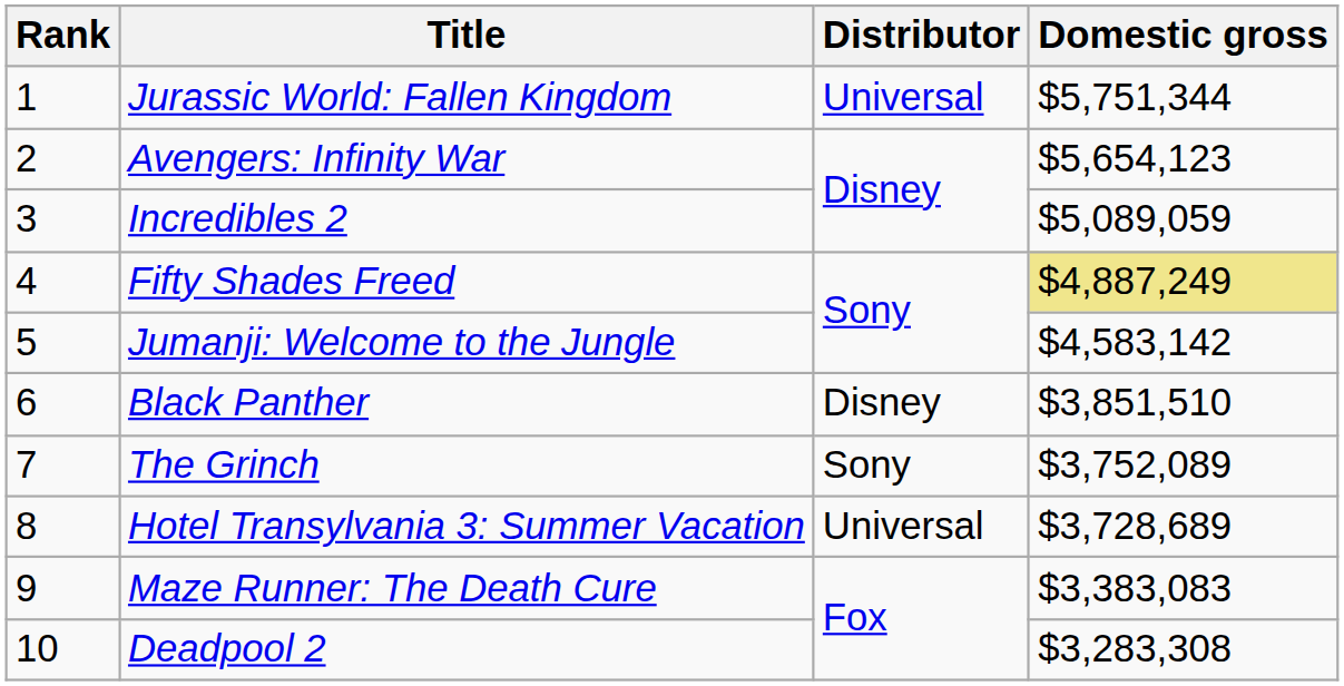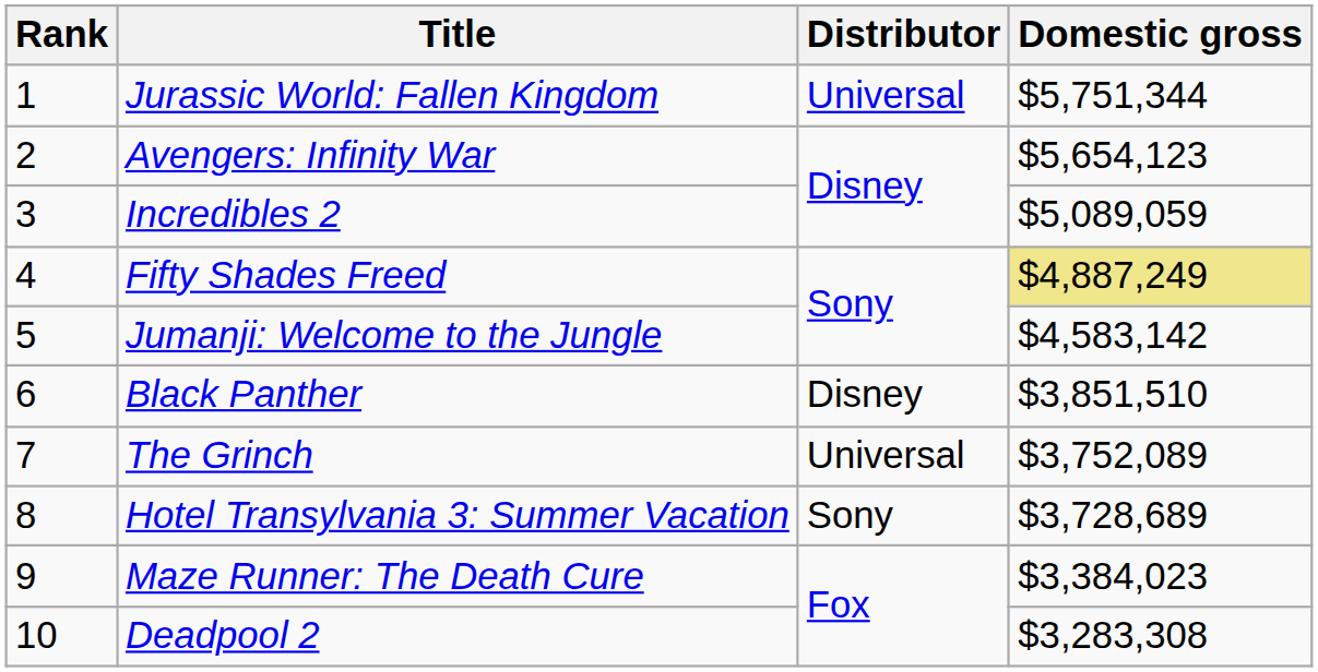 <table class="wikitable sortable" style="margin:auto; margin:auto;">
 <tr>
 <th>Rank</th>
 <th>Title</th>
 <th>Distributor</th>
 <th>Domestic gross</th>
 </tr>
 <tr>
 <td>1</td>
 <td><em><a href='#'>Jurassic World: Fallen Kingdom</a></em></td>
 <td><a href='#'>Universal</a></td>
 <td>$5,751,344</td>
 </tr>
 <tr>
 <td>2</td>
 <td><em><a href='#'>Avengers: Infinity War</a></em></td>
 <td rowspan="2"><a href='#'>Disney</a></td>
 <td>$5,654,123</td>
 </tr>
 <tr>
 <td>3</td>
 <td><em><a href='#'>Incredibles 2</a></em></td>
 <td>$5,089,059</td>
 </tr>
 <tr>
 <td>4</td>
 <td><em><a href='#'>Fifty Shades Freed</a></em></td>
 <td rowspan="2"><a href='#'>Sony</a></td>
 <td style="background: khaki;">$4,887,249</td>
 </tr>
 <tr>
 <td>5</td>
 <td><em><a href='#'>Jumanji: Welcome to the Jungle</a></em></td>
 <td>$4,583,142</td>
 </tr>
 <tr>
 <td>6</td>
 <td><em><a href='#'>Black Panther</a></em></td>
 <td>Disney</td>
 <td>$3,851,510</td>
 </tr>
 <tr>
 <td>7</td>
 <td><em><a href='#'>The Grinch</a></em></td>
-<td>Sony</td>
+<td>Universal</td>
 <td>$3,752,089</td>
 </tr>
 <tr>
 <td>8</td>
 <td><em><a href='#'>Hotel Transylvania 3: Summer Vacation</a></em></td>
-<td>Universal</td>
+<td>Sony</td>
 <td>$3,728,689</td>
 </tr>
 <tr>
 <td>9</td>
 <td><em><a href='#'>Maze Runner: The Death Cure</a></em></td>
 <td rowspan="2"><a href='#'>Fox</a></td>
-<td>$3,383,083</td>
+<td>$3,384,023</td>
 </tr>
 <tr>
 <td>10</td>
 <td><em><a href='#'>Deadpool 2</a></em></td>
 <td>$3,283,308</td>
 </tr>
 </table>
